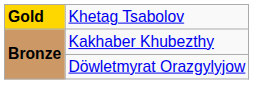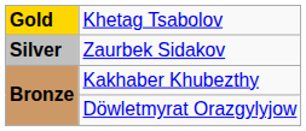 <table class="wikitable">
 <tr>
 <td bgcolor="gold"><strong>Gold</strong></td>
 <td> <a href='#'>Khetag Tsabolov</a></td>
+</tr>
+<tr>
+<td bgcolor="silver"><strong>Silver</strong></td>
+<td> <a href='#'>Zaurbek Sidakov</a></td>
 </tr>
 <tr>
 <td rowspan="2" bgcolor="#cc9966"><strong>Bronze</strong></td>
 <td> <a href='#'>Kakhaber Khubezthy</a></td>
 </tr>
 <tr>
 <td> <a href='#'>Döwletmyrat Orazgylyjow</a></td>
 </tr>
 </table>
